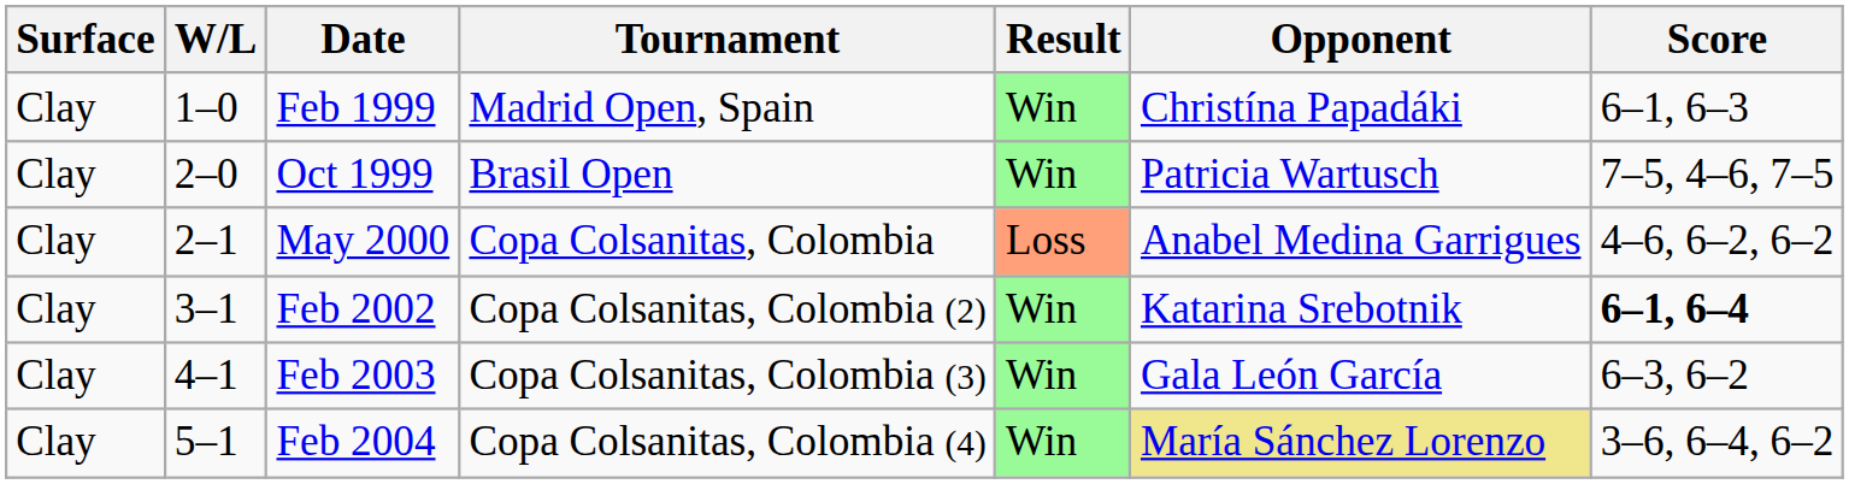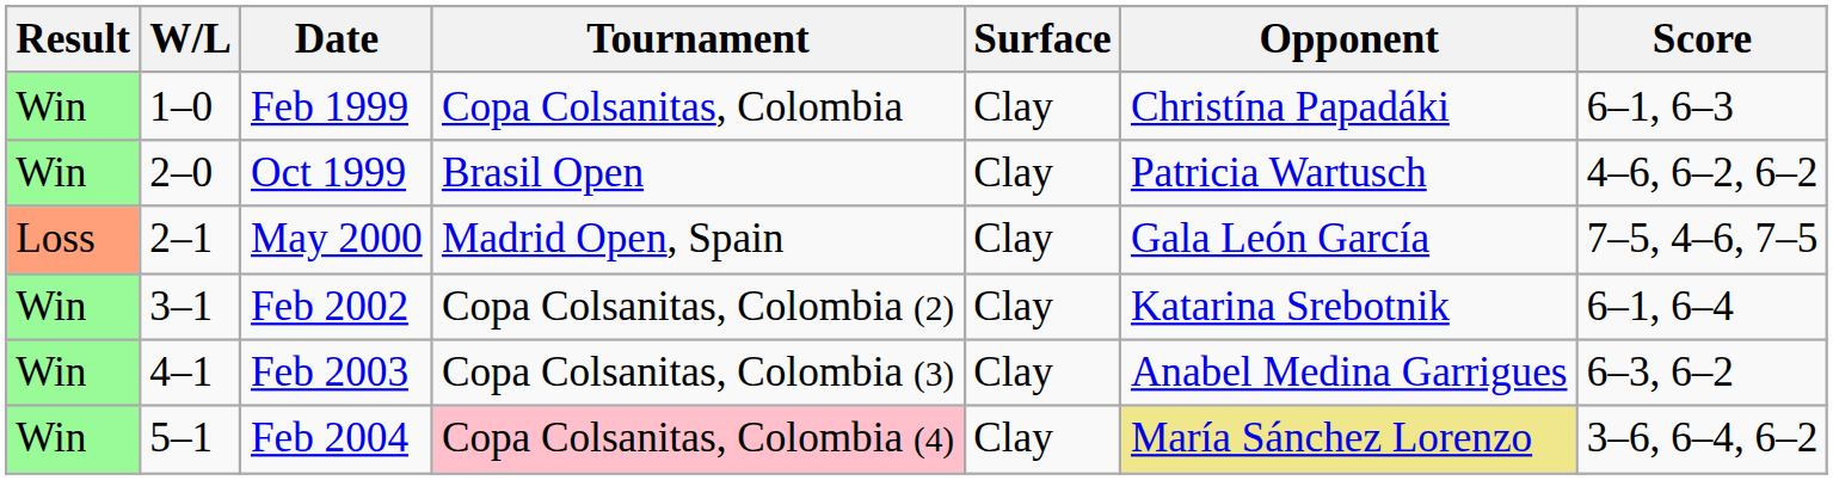 <table class="sortable wikitable">
 <tr>
-<th>Surface</th>
+<th>Result</th>
 <th class="unsortable">W/L</th>
 <th>Date</th>
 <th>Tournament</th>
-<th>Result</th>
+<th>Surface</th>
 <th>Opponent</th>
 <th class="unsortable">Score</th>
 </tr>
 <tr>
-<td>Clay</td>
+<td style="background:#98fb98;">Win</td>
 <td>1–0</td>
 <td><a href='#'>Feb 1999</a></td>
-<td><a href='#'>Madrid Open</a>, Spain</td>
-<td style="background:#98fb98;">Win</td>
+<td><a href='#'>Copa Colsanitas</a>, Colombia</td>
+<td>Clay</td>
 <td> <a href='#'>Christína Papadáki</a></td>
 <td>6–1, 6–3</td>
 </tr>
 <tr>
-<td>Clay</td>
+<td style="background:#98fb98;">Win</td>
 <td>2–0</td>
 <td><a href='#'>Oct 1999</a></td>
 <td><a href='#'>Brasil Open</a></td>
-<td style="background:#98fb98;">Win</td>
+<td>Clay</td>
 <td> <a href='#'>Patricia Wartusch</a></td>
+<td>4–6, 6–2, 6–2</td>
+</tr>
+<tr>
+<td style="background:#ffa07a;">Loss</td>
+<td>2–1</td>
+<td><a href='#'>May 2000</a></td>
+<td><a href='#'>Madrid Open</a>, Spain</td>
+<td>Clay</td>
+<td> <a href='#'>Gala León García</a></td>
 <td>7–5, 4–6, 7–5</td>
 </tr>
 <tr>
-<td>Clay</td>
-<td>2–1</td>
-<td><a href='#'>May 2000</a></td>
-<td><a href='#'>Copa Colsanitas</a>, Colombia</td>
-<td style="background:#ffa07a;">Loss</td>
-<td> <a href='#'>Anabel Medina Garrigues</a></td>
-<td>4–6, 6–2, 6–2</td>
-</tr>
-<tr>
-<td>Clay</td>
+<td style="background:#98fb98;">Win</td>
 <td>3–1</td>
 <td><a href='#'>Feb 2002</a></td>
 <td>Copa Colsanitas, Colombia <small>(2)</small></td>
-<td style="background:#98fb98;">Win</td>
+<td>Clay</td>
 <td> <a href='#'>Katarina Srebotnik</a></td>
-<td><strong>6–1, 6–4</strong></td>
+<td>6–1, 6–4</td>
 </tr>
 <tr>
-<td>Clay</td>
+<td style="background:#98fb98;">Win</td>
 <td>4–1</td>
 <td><a href='#'>Feb 2003</a></td>
 <td>Copa Colsanitas, Colombia <small>(3)</small></td>
-<td style="background:#98fb98;">Win</td>
-<td> <a href='#'>Gala León García</a></td>
+<td>Clay</td>
+<td> <a href='#'>Anabel Medina Garrigues</a></td>
 <td>6–3, 6–2</td>
 </tr>
 <tr>
-<td>Clay</td>
+<td style="background:#98fb98;">Win</td>
 <td>5–1</td>
 <td><a href='#'>Feb 2004</a></td>
-<td>Copa Colsanitas, Colombia <small>(4)</small></td>
-<td style="background:#98fb98;">Win</td>
+<td style="background: pink;">Copa Colsanitas, Colombia <small>(4)</small></td>
+<td>Clay</td>
 <td style="background: khaki;"> <a href='#'>María Sánchez Lorenzo</a></td>
 <td>3–6, 6–4, 6–2</td>
 </tr>
 </table>
